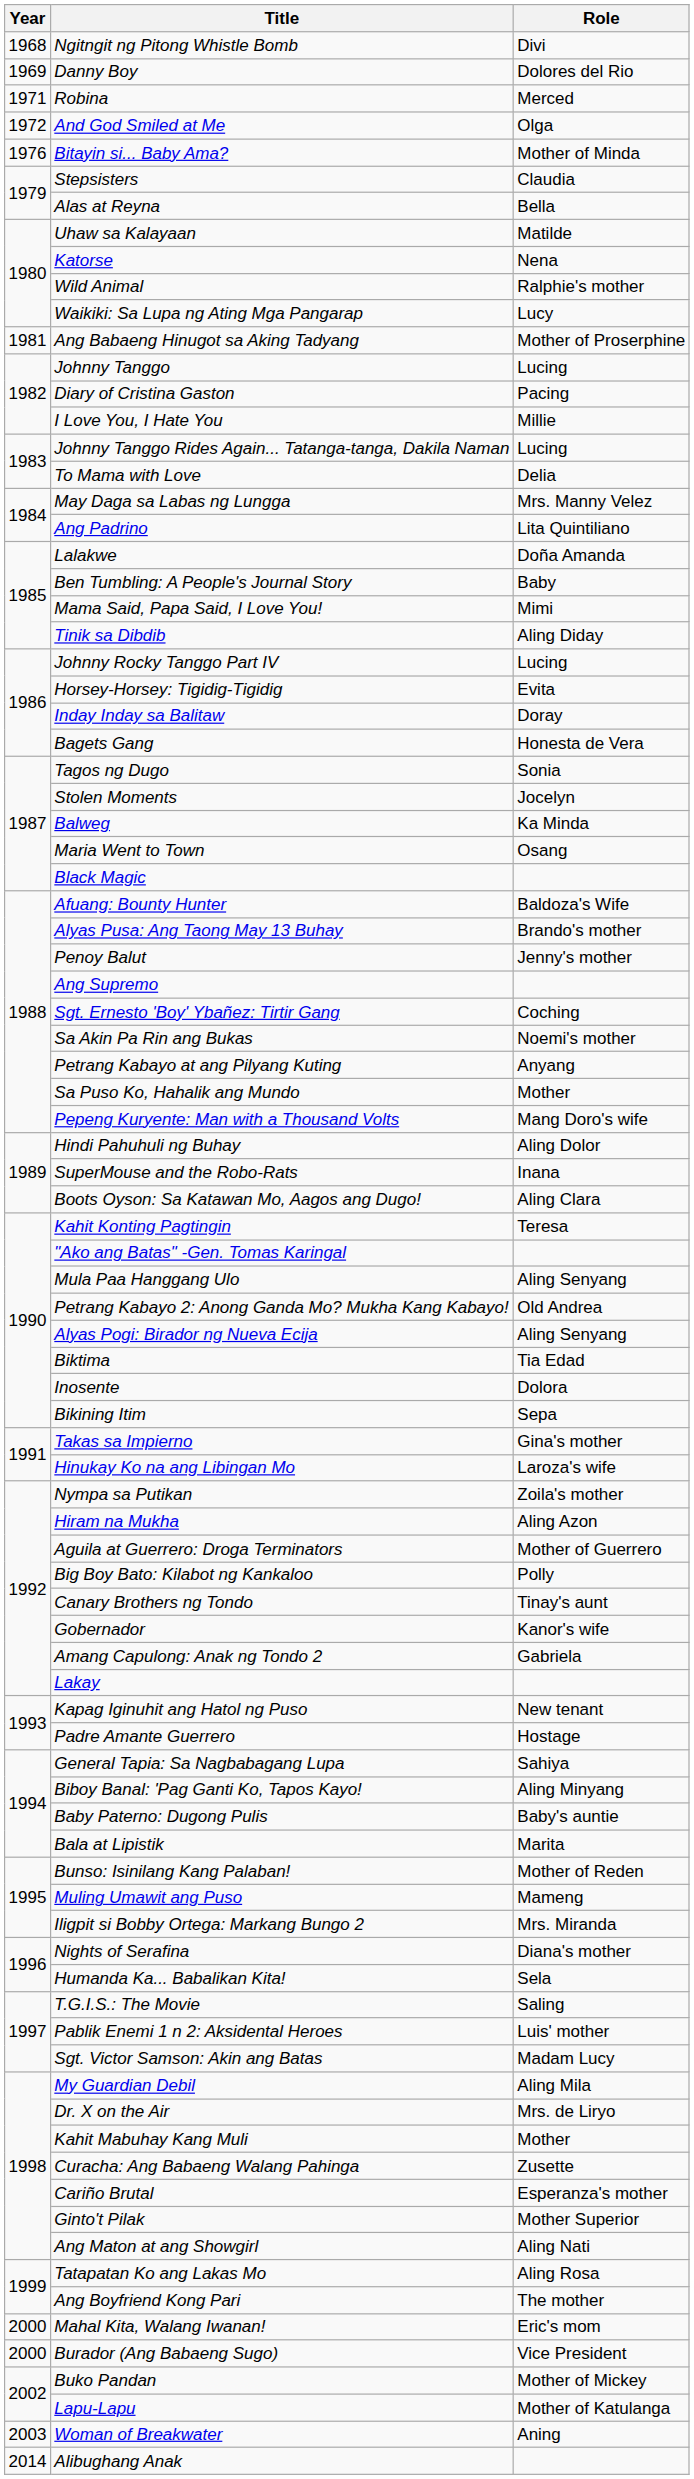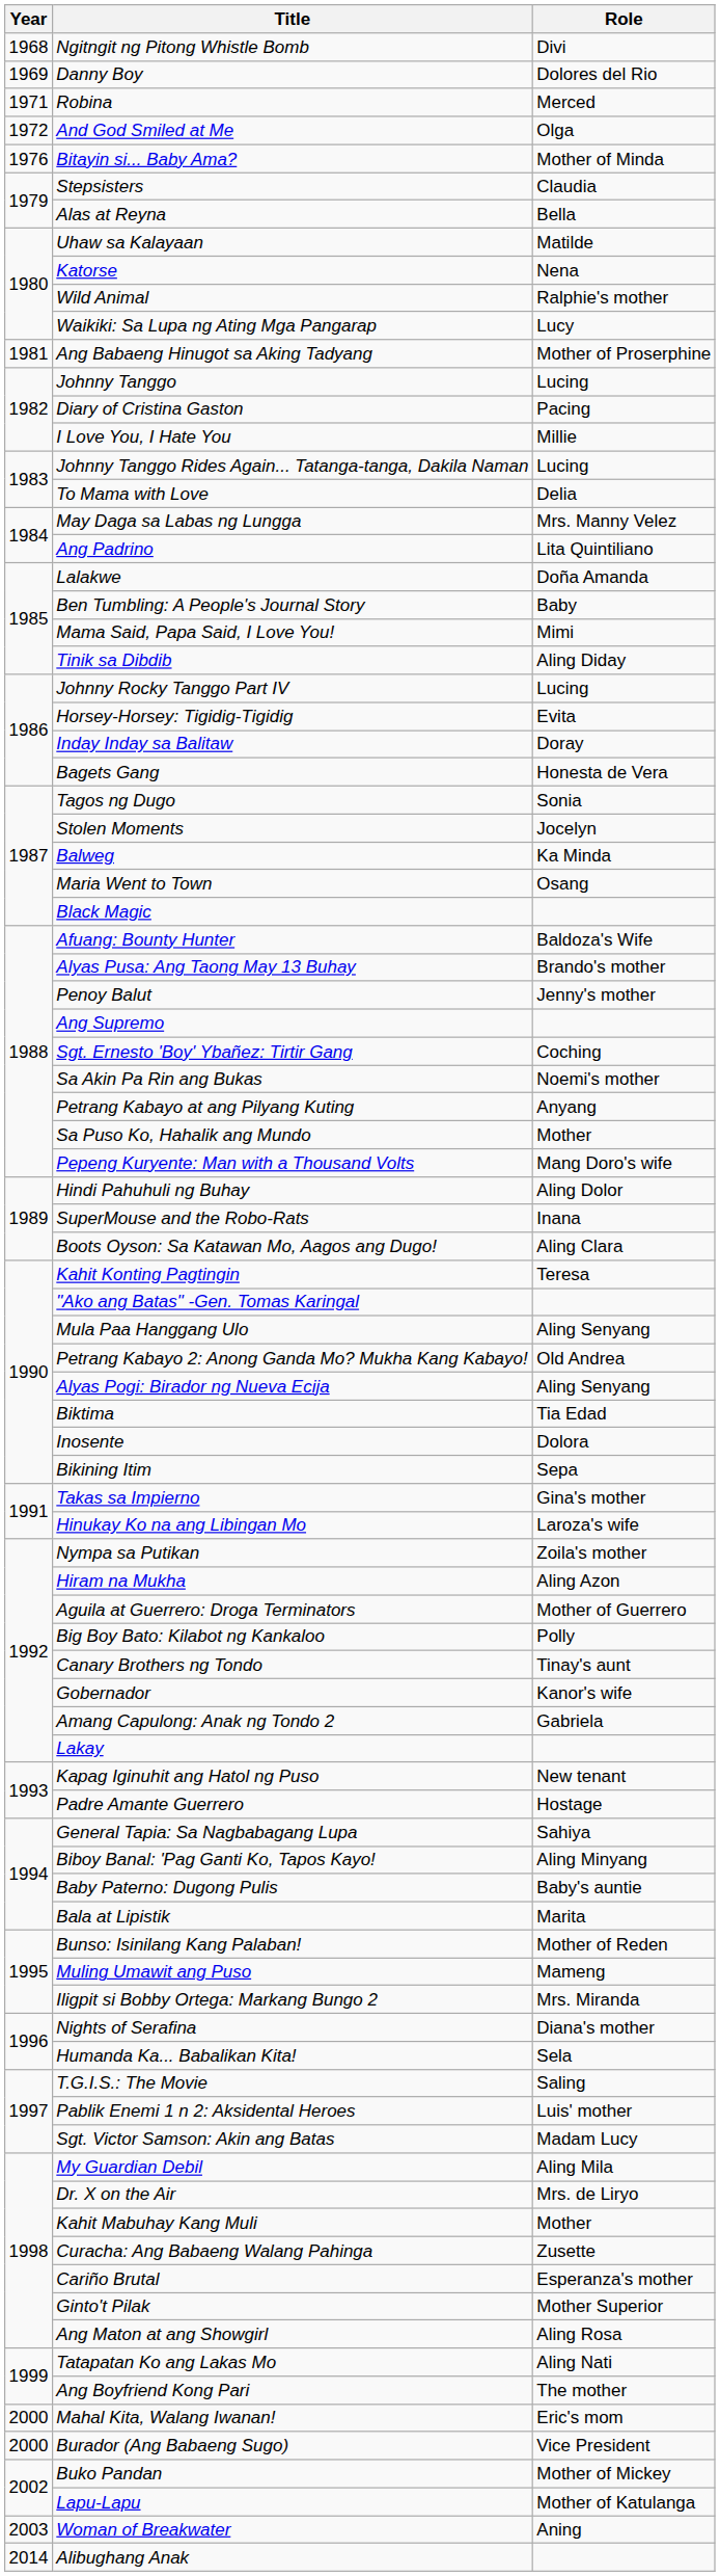 <table class="wikitable" style="font-size: 90%;">
 <tr>
 <th>Year</th>
 <th>Title</th>
 <th>Role</th>
 </tr>
 <tr>
 <td>1968</td>
 <td><em>Ngitngit ng Pitong Whistle Bomb</em></td>
 <td>Divi</td>
 </tr>
 <tr>
 <td>1969</td>
 <td><em>Danny Boy</em></td>
 <td>Dolores del Rio</td>
 </tr>
 <tr>
 <td>1971</td>
 <td><em>Robina</em></td>
 <td>Merced</td>
 </tr>
 <tr>
 <td>1972</td>
 <td><em><a href='#'>And God Smiled at Me</a></em></td>
 <td>Olga</td>
 </tr>
 <tr>
 <td>1976</td>
 <td><em><a href='#'>Bitayin si... Baby Ama?</a></em></td>
 <td>Mother of Minda</td>
 </tr>
 <tr>
 <td rowspan="2">1979</td>
 <td><em>Stepsisters</em></td>
 <td>Claudia</td>
 </tr>
 <tr>
 <td><em>Alas at Reyna</em></td>
 <td>Bella</td>
 </tr>
 <tr>
 <td rowspan="4">1980</td>
 <td><em>Uhaw sa Kalayaan</em></td>
 <td>Matilde</td>
 </tr>
 <tr>
 <td><em><a href='#'>Katorse</a></em></td>
 <td>Nena</td>
 </tr>
 <tr>
 <td><em>Wild Animal</em></td>
 <td>Ralphie's mother</td>
 </tr>
 <tr>
 <td><em>Waikiki: Sa Lupa ng Ating Mga Pangarap</em></td>
 <td>Lucy</td>
 </tr>
 <tr>
 <td>1981</td>
 <td><em>Ang Babaeng Hinugot sa Aking Tadyang</em></td>
 <td>Mother of Proserphine</td>
 </tr>
 <tr>
 <td rowspan="3">1982</td>
 <td><em>Johnny Tanggo</em></td>
 <td>Lucing</td>
 </tr>
 <tr>
 <td><em>Diary of Cristina Gaston</em></td>
 <td>Pacing</td>
 </tr>
 <tr>
 <td><em>I Love You, I Hate You</em></td>
 <td>Millie</td>
 </tr>
 <tr>
 <td rowspan="2">1983</td>
 <td><em>Johnny Tanggo Rides Again... Tatanga-tanga, Dakila Naman</em></td>
 <td>Lucing</td>
 </tr>
 <tr>
 <td><em>To Mama with Love</em></td>
 <td>Delia</td>
 </tr>
 <tr>
 <td rowspan="2">1984</td>
 <td><em>May Daga sa Labas ng Lungga</em></td>
 <td>Mrs. Manny Velez</td>
 </tr>
 <tr>
 <td><em><a href='#'>Ang Padrino</a></em></td>
 <td>Lita Quintiliano</td>
 </tr>
 <tr>
 <td rowspan="4">1985</td>
 <td><em>Lalakwe</em></td>
 <td>Doña Amanda</td>
 </tr>
 <tr>
 <td><em>Ben Tumbling: A People's Journal Story</em></td>
 <td>Baby</td>
 </tr>
 <tr>
 <td><em>Mama Said, Papa Said, I Love You!</em></td>
 <td>Mimi</td>
 </tr>
 <tr>
 <td><em><a href='#'>Tinik sa Dibdib</a></em></td>
 <td>Aling Diday</td>
 </tr>
 <tr>
 <td rowspan="4">1986</td>
 <td><em>Johnny Rocky Tanggo Part IV</em></td>
 <td>Lucing</td>
 </tr>
 <tr>
 <td><em>Horsey-Horsey: Tigidig-Tigidig</em></td>
 <td>Evita</td>
 </tr>
 <tr>
 <td><em><a href='#'>Inday Inday sa Balitaw</a></em></td>
 <td>Doray</td>
 </tr>
 <tr>
 <td><em>Bagets Gang</em></td>
 <td>Honesta de Vera</td>
 </tr>
 <tr>
 <td rowspan="5">1987</td>
 <td><em>Tagos ng Dugo</em></td>
 <td>Sonia</td>
 </tr>
 <tr>
 <td><em>Stolen Moments</em></td>
 <td>Jocelyn</td>
 </tr>
 <tr>
 <td><em><a href='#'>Balweg</a></em></td>
 <td>Ka Minda</td>
 </tr>
 <tr>
 <td><em>Maria Went to Town</em></td>
 <td>Osang</td>
 </tr>
 <tr>
 <td><em><a href='#'>Black Magic</a></em></td>
 <td></td>
 </tr>
 <tr>
 <td rowspan="9">1988</td>
 <td><em><a href='#'>Afuang: Bounty Hunter</a></em></td>
 <td>Baldoza's Wife</td>
 </tr>
 <tr>
 <td><em><a href='#'>Alyas Pusa: Ang Taong May 13 Buhay</a></em></td>
 <td>Brando's mother</td>
 </tr>
 <tr>
 <td><em>Penoy Balut</em></td>
 <td>Jenny's mother</td>
 </tr>
 <tr>
 <td><em><a href='#'>Ang Supremo</a></em></td>
 <td></td>
 </tr>
 <tr>
 <td><em><a href='#'>Sgt. Ernesto 'Boy' Ybañez: Tirtir Gang</a></em></td>
 <td>Coching</td>
 </tr>
 <tr>
 <td><em>Sa Akin Pa Rin ang Bukas</em></td>
 <td>Noemi's mother</td>
 </tr>
 <tr>
 <td><em>Petrang Kabayo at ang Pilyang Kuting</em></td>
 <td>Anyang</td>
 </tr>
 <tr>
 <td><em>Sa Puso Ko, Hahalik ang Mundo</em></td>
 <td>Mother</td>
 </tr>
 <tr>
 <td><em><a href='#'>Pepeng Kuryente: Man with a Thousand Volts</a></em></td>
 <td>Mang Doro's wife</td>
 </tr>
 <tr>
 <td rowspan="3">1989</td>
 <td><em>Hindi Pahuhuli ng Buhay</em></td>
 <td>Aling Dolor</td>
 </tr>
 <tr>
 <td><em>SuperMouse and the Robo-Rats</em></td>
 <td>Inana</td>
 </tr>
 <tr>
 <td><em>Boots Oyson: Sa Katawan Mo, Aagos ang Dugo!</em></td>
 <td>Aling Clara</td>
 </tr>
 <tr>
 <td rowspan="8">1990</td>
 <td><em><a href='#'>Kahit Konting Pagtingin</a></em></td>
 <td>Teresa</td>
 </tr>
 <tr>
 <td><em><a href='#'>"Ako ang Batas" -Gen. Tomas Karingal</a></em></td>
 <td></td>
 </tr>
 <tr>
 <td><em>Mula Paa Hanggang Ulo</em></td>
 <td>Aling Senyang</td>
 </tr>
 <tr>
 <td><em>Petrang Kabayo 2: Anong Ganda Mo? Mukha Kang Kabayo!</em></td>
 <td>Old Andrea</td>
 </tr>
 <tr>
 <td><em><a href='#'>Alyas Pogi: Birador ng Nueva Ecija</a></em></td>
 <td>Aling Senyang</td>
 </tr>
 <tr>
 <td><em>Biktima</em></td>
 <td>Tia Edad</td>
 </tr>
 <tr>
 <td><em>Inosente</em></td>
 <td>Dolora</td>
 </tr>
 <tr>
 <td><em>Bikining Itim</em></td>
 <td>Sepa</td>
 </tr>
 <tr>
 <td rowspan="2">1991</td>
 <td><em><a href='#'>Takas sa Impierno</a></em></td>
 <td>Gina's mother</td>
 </tr>
 <tr>
 <td><em><a href='#'>Hinukay Ko na ang Libingan Mo</a></em></td>
 <td>Laroza's wife</td>
 </tr>
 <tr>
 <td rowspan="8">1992</td>
 <td><em>Nympa sa Putikan</em></td>
 <td>Zoila's mother</td>
 </tr>
 <tr>
 <td><em><a href='#'>Hiram na Mukha</a></em></td>
 <td>Aling Azon</td>
 </tr>
 <tr>
 <td><em>Aguila at Guerrero: Droga Terminators</em></td>
 <td>Mother of Guerrero</td>
 </tr>
 <tr>
 <td><em>Big Boy Bato: Kilabot ng Kankaloo</em></td>
 <td>Polly</td>
 </tr>
 <tr>
 <td><em>Canary Brothers ng Tondo</em></td>
 <td>Tinay's aunt</td>
 </tr>
 <tr>
 <td><em>Gobernador</em></td>
 <td>Kanor's wife</td>
 </tr>
 <tr>
 <td><em>Amang Capulong: Anak ng Tondo 2</em></td>
 <td>Gabriela</td>
 </tr>
 <tr>
 <td><em><a href='#'>Lakay</a></em></td>
 <td></td>
 </tr>
 <tr>
 <td rowspan="2">1993</td>
 <td><em>Kapag Iginuhit ang Hatol ng Puso</em></td>
 <td>New tenant</td>
 </tr>
 <tr>
 <td><em>Padre Amante Guerrero</em></td>
 <td>Hostage</td>
 </tr>
 <tr>
 <td rowspan="4">1994</td>
 <td><em>General Tapia: Sa Nagbabagang Lupa</em></td>
 <td>Sahiya</td>
 </tr>
 <tr>
 <td><em>Biboy Banal: 'Pag Ganti Ko, Tapos Kayo!</em></td>
 <td>Aling Minyang</td>
 </tr>
 <tr>
 <td><em>Baby Paterno: Dugong Pulis</em></td>
 <td>Baby's auntie</td>
 </tr>
 <tr>
 <td><em>Bala at Lipistik</em></td>
 <td>Marita</td>
 </tr>
 <tr>
 <td rowspan="3">1995</td>
 <td><em>Bunso: Isinilang Kang Palaban!</em></td>
 <td>Mother of Reden</td>
 </tr>
 <tr>
 <td><em><a href='#'>Muling Umawit ang Puso</a></em></td>
 <td>Mameng</td>
 </tr>
 <tr>
 <td><em>Iligpit si Bobby Ortega: Markang Bungo 2</em></td>
 <td>Mrs. Miranda</td>
 </tr>
 <tr>
 <td rowspan="2">1996</td>
 <td><em>Nights of Serafina</em></td>
 <td>Diana's mother</td>
 </tr>
 <tr>
 <td><em>Humanda Ka... Babalikan Kita!</em></td>
 <td>Sela</td>
 </tr>
 <tr>
 <td rowspan="3">1997</td>
 <td><em>T.G.I.S.: The Movie</em></td>
 <td>Saling</td>
 </tr>
 <tr>
 <td><em>Pablik Enemi 1 n 2: Aksidental Heroes</em></td>
 <td>Luis' mother</td>
 </tr>
 <tr>
 <td><em>Sgt. Victor Samson: Akin ang Batas</em></td>
 <td>Madam Lucy</td>
 </tr>
 <tr>
 <td rowspan="7">1998</td>
 <td><em><a href='#'>My Guardian Debil</a></em></td>
 <td>Aling Mila</td>
 </tr>
 <tr>
 <td><em>Dr. X on the Air</em></td>
 <td>Mrs. de Liryo</td>
 </tr>
 <tr>
 <td><em>Kahit Mabuhay Kang Muli</em></td>
 <td>Mother</td>
 </tr>
 <tr>
 <td><em>Curacha: Ang Babaeng Walang Pahinga</em></td>
 <td>Zusette</td>
 </tr>
 <tr>
 <td><em>Cariño Brutal</em></td>
 <td>Esperanza's mother</td>
 </tr>
 <tr>
 <td><em>Ginto't Pilak</em></td>
 <td>Mother Superior</td>
 </tr>
 <tr>
 <td><em>Ang Maton at ang Showgirl</em></td>
-<td>Aling Nati</td>
+<td>Aling Rosa</td>
 </tr>
 <tr>
 <td rowspan="2">1999</td>
 <td><em>Tatapatan Ko ang Lakas Mo</em></td>
-<td>Aling Rosa</td>
+<td>Aling Nati</td>
 </tr>
 <tr>
 <td><em>Ang Boyfriend Kong Pari</em></td>
 <td>The mother</td>
 </tr>
 <tr>
 <td>2000</td>
 <td><em>Mahal Kita, Walang Iwanan!</em></td>
 <td>Eric's mom</td>
 </tr>
 <tr>
 <td>2000</td>
 <td><em>Burador (Ang Babaeng Sugo)</em></td>
 <td>Vice President</td>
 </tr>
 <tr>
 <td rowspan="2">2002</td>
 <td><em>Buko Pandan</em></td>
 <td>Mother of Mickey</td>
 </tr>
 <tr>
 <td><em><a href='#'>Lapu-Lapu</a></em></td>
 <td>Mother of Katulanga</td>
 </tr>
 <tr>
 <td>2003</td>
 <td><em><a href='#'>Woman of Breakwater</a></em></td>
 <td>Aning</td>
 </tr>
 <tr>
 <td>2014</td>
 <td><em>Alibughang Anak</em></td>
 <td></td>
 </tr>
 </table>
